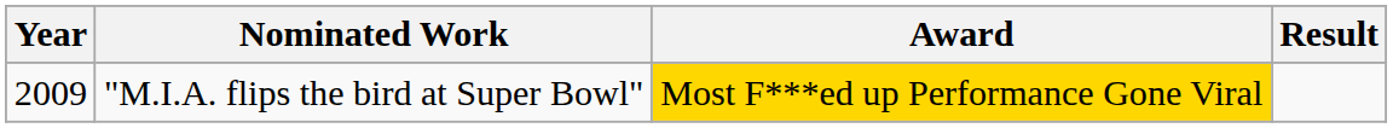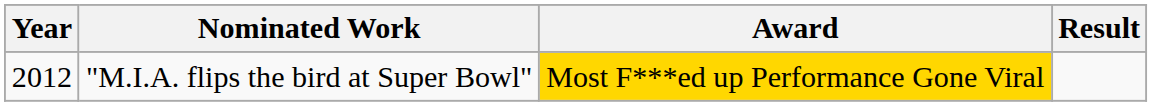 <table class="wikitable">
 <tr>
 <th>Year</th>
 <th>Nominated Work</th>
 <th>Award</th>
 <th>Result</th>
 </tr>
 <tr>
-<td>2009</td>
+<td>2012</td>
 <td>"M.I.A. flips the bird at Super Bowl"</td>
 <td style="background: gold;">Most F***ed up Performance Gone Viral</td>
 <td></td>
 </tr>
 </table>
